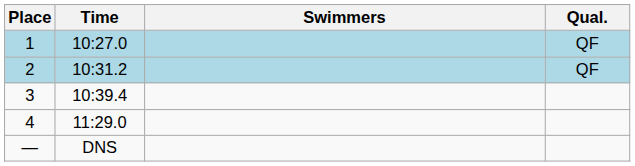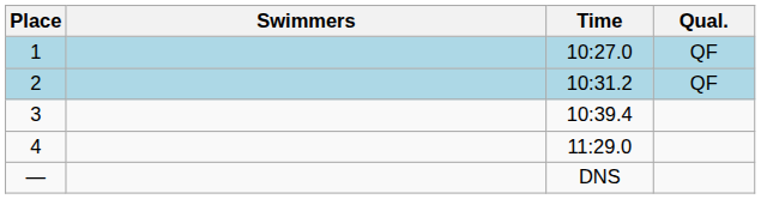 <table class=wikitable style="text-align:center">
 <tr>
 <th>Place</th>
+<th width=510>Swimmers</th>
 <th width=90>Time</th>
-<th width=510>Swimmers</th>
 <th width=90>Qual.</th>
 </tr>
 <tr bgcolor=lightblue>
 <td>1</td>
+<td align=left></td>
 <td>10:27.0</td>
-<td align=left></td>
 <td>QF</td>
 </tr>
 <tr bgcolor=lightblue>
 <td>2</td>
+<td align=left></td>
 <td>10:31.2</td>
-<td align=left></td>
 <td>QF</td>
 </tr>
 <tr>
 <td>3</td>
+<td align=left></td>
 <td>10:39.4</td>
-<td align=left></td>
 <td></td>
 </tr>
 <tr>
 <td>4</td>
+<td align=left></td>
 <td>11:29.0</td>
-<td align=left></td>
 <td></td>
 </tr>
 <tr>
 <td>—</td>
+<td align=left></td>
 <td>DNS</td>
-<td align=left></td>
 <td></td>
 </tr>
 </table>
